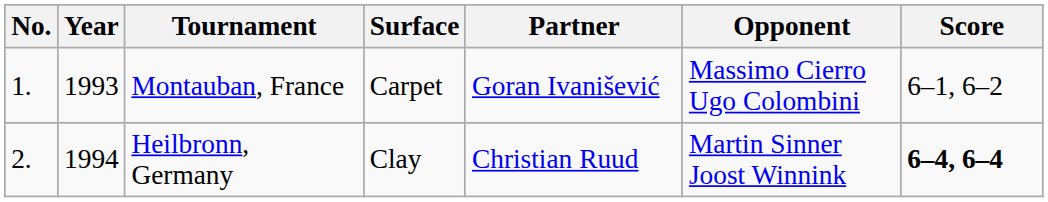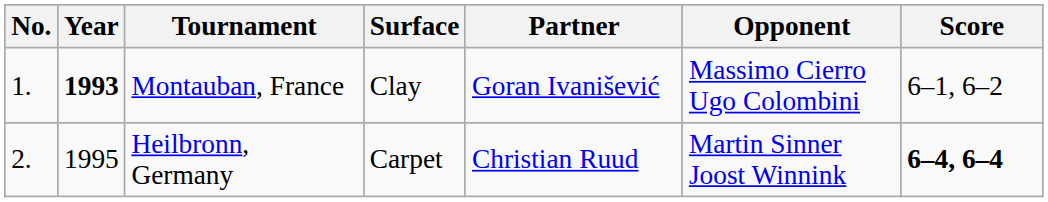 <table class="sortable wikitable">
 <tr>
 <th style="width:20px" class="unsortable">No.</th>
 <th style="width:30px">Year</th>
 <th style="width:150px">Tournament</th>
 <th style="width:50px">Surface</th>
 <th style="width:140px">Partner</th>
 <th style="width:140px">Opponent</th>
 <th style="width:90px" class="unsortable">Score</th>
 </tr>
 <tr>
 <td>1.</td>
-<td>1993</td>
+<td><strong>1993</strong></td>
 <td><a href='#'>Montauban</a>, France</td>
-<td>Carpet</td>
+<td>Clay</td>
 <td> <a href='#'>Goran Ivanišević</a></td>
 <td> <a href='#'>Massimo Cierro</a><br> <a href='#'>Ugo Colombini</a></td>
 <td>6–1, 6–2</td>
 </tr>
 <tr>
 <td>2.</td>
-<td>1994</td>
+<td>1995</td>
 <td><a href='#'>Heilbronn</a>, Germany</td>
-<td>Clay</td>
+<td>Carpet</td>
 <td> <a href='#'>Christian Ruud</a></td>
 <td> <a href='#'>Martin Sinner</a><br> <a href='#'>Joost Winnink</a></td>
 <td><strong>6–4, 6–4</strong></td>
 </tr>
 </table>
